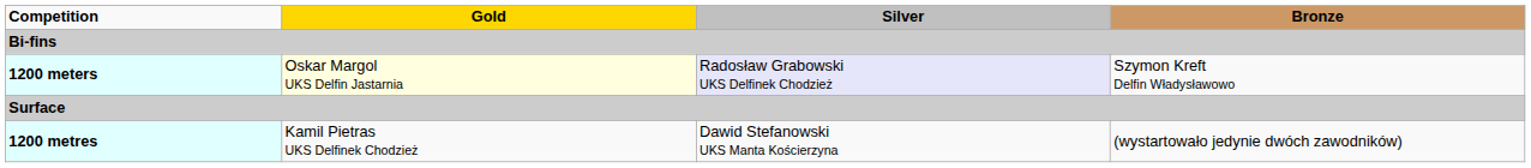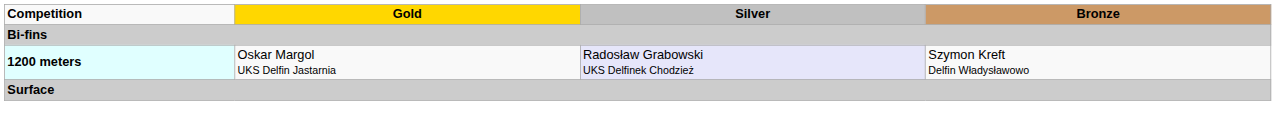 <table class="wikitable" style="font-size:100%" width="100%">
 <tr>
 <td width="14%"><strong>Competition</strong></td>
 <td align="center" bgcolor="gold" width="21%"><strong>Gold</strong></td>
 <td align="center" bgcolor="silver" width="21%"><strong>Silver</strong></td>
 <td align="center" bgcolor="CC9966" width="21%"><strong>Bronze</strong></td>
 </tr>
 <tr bgcolor="#cccccc">
 <td colspan="4"><strong>Bi-fins</strong></td>
 </tr>
 <tr>
 <td bgcolor="E0FFFF"><strong>1200 meters</strong></td>
-<td style="background: lightyellow;">Oskar Margol<br><small>UKS Delfin Jastarnia</small></td>
+<td>Oskar Margol<br><small>UKS Delfin Jastarnia</small></td>
 <td style="background: lavender;">Radosław Grabowski<br><small>UKS Delfinek Chodzież</small></td>
 <td>Szymon Kreft<br><small>Delfin Władysławowo</small></td>
 </tr>
 <tr bgcolor="#cccccc">
 <td colspan="4"><strong>Surface</strong></td>
 </tr>
-<tr>
-<td bgcolor="E0FFFF"><strong>1200 metres</strong></td>
-<td>Kamil Pietras<br><small>UKS Delfinek Chodzież</small></td>
-<td>Dawid Stefanowski<br><small>UKS Manta Kościerzyna</small></td>
-<td>(wystartowało jedynie dwóch zawodników)</td>
-</tr>
 </table>
